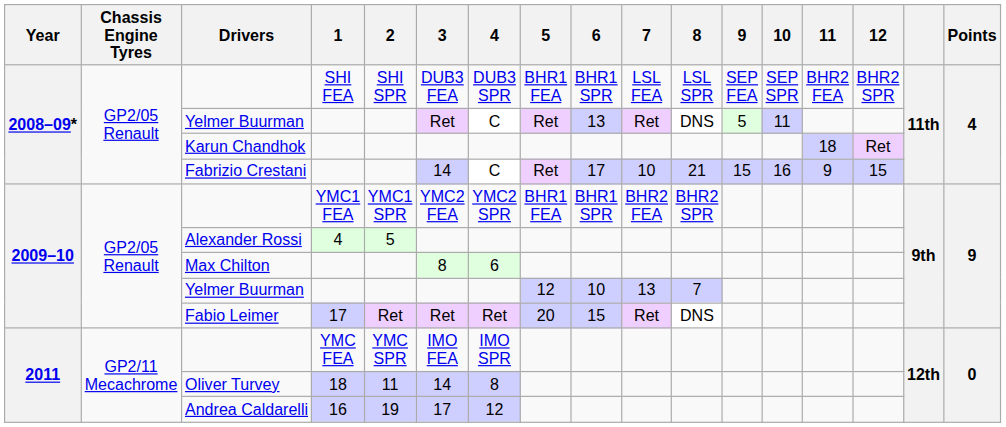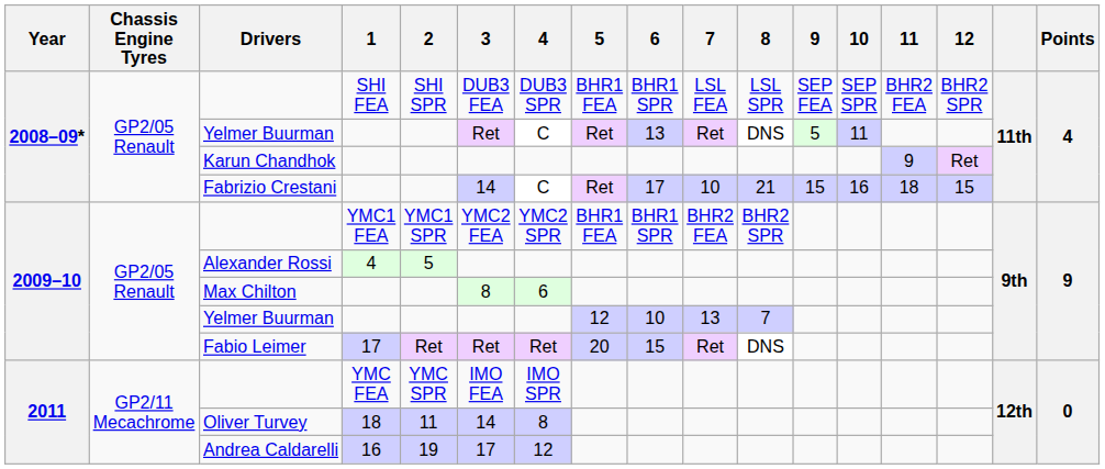 <table class="wikitable" style="text-align:center; font-size:85%;">
 <tr>
 <th>Year</th>
 <th>Chassis<br>Engine<br>Tyres</th>
 <th>Drivers</th>
 <th>1</th>
 <th>2</th>
 <th>3</th>
 <th>4</th>
 <th>5</th>
 <th>6</th>
 <th>7</th>
 <th>8</th>
 <th>9</th>
 <th>10</th>
 <th>11</th>
 <th>12</th>
 <th></th>
 <th>Points</th>
 </tr>
 <tr>
 <th rowspan=4><a href='#'>2008–09</a>*</th>
 <td rowspan=4><a href='#'>GP2/05</a><br><a href='#'>Renault</a><br></td>
 <td></td>
 <td><a href='#'>SHI<br>FEA</a></td>
 <td><a href='#'>SHI<br>SPR</a></td>
 <td><a href='#'>DUB3<br>FEA</a></td>
 <td><a href='#'>DUB3<br>SPR</a></td>
 <td><a href='#'>BHR1<br>FEA</a></td>
 <td><a href='#'>BHR1<br>SPR</a></td>
 <td><a href='#'>LSL<br>FEA</a></td>
 <td><a href='#'>LSL<br>SPR</a></td>
 <td><a href='#'>SEP<br>FEA</a></td>
 <td><a href='#'>SEP<br>SPR</a></td>
 <td><a href='#'>BHR2<br>FEA</a></td>
 <td><a href='#'>BHR2<br>SPR</a></td>
 <th rowspan=4>11th</th>
 <th rowspan=4>4</th>
 </tr>
 <tr>
 <td align=left> <a href='#'>Yelmer Buurman</a></td>
 <td></td>
 <td></td>
 <td bgcolor="#EFCFFF">Ret</td>
 <td style="background:#FFFFFF;">C</td>
 <td bgcolor="#EFCFFF">Ret</td>
 <td bgcolor="#CFCFFF">13</td>
 <td bgcolor="#EFCFFF">Ret</td>
 <td bgcolor="#FFFFFF">DNS</td>
 <td bgcolor="#DFFFDF">5</td>
 <td bgcolor="#CFCFFF">11</td>
 <td></td>
 <td></td>
 </tr>
 <tr>
 <td align=left> <a href='#'>Karun Chandhok</a></td>
 <td></td>
 <td></td>
 <td></td>
 <td></td>
 <td></td>
 <td></td>
 <td></td>
 <td></td>
 <td></td>
 <td></td>
-<td bgcolor="#CFCFFF">18</td>
+<td bgcolor="#CFCFFF">9</td>
 <td bgcolor="#EFCFFF">Ret</td>
 </tr>
 <tr>
 <td align=left> <a href='#'>Fabrizio Crestani</a></td>
 <td></td>
 <td></td>
 <td bgcolor="#CFCFFF">14</td>
 <td style="background:#FFFFFF;">C</td>
 <td bgcolor="#EFCFFF">Ret</td>
 <td bgcolor="#CFCFFF">17</td>
 <td bgcolor="#CFCFFF">10</td>
 <td bgcolor="#CFCFFF">21</td>
 <td bgcolor="#CFCFFF">15</td>
 <td bgcolor="#CFCFFF">16</td>
-<td bgcolor="#CFCFFF">9</td>
+<td bgcolor="#CFCFFF">18</td>
 <td bgcolor="#CFCFFF">15</td>
 </tr>
 <tr>
 <th rowspan=5><a href='#'>2009–10</a></th>
 <td rowspan=5><a href='#'>GP2/05</a><br><a href='#'>Renault</a><br></td>
 <td></td>
 <td><a href='#'>YMC1<br>FEA</a></td>
 <td><a href='#'>YMC1<br>SPR</a></td>
 <td><a href='#'>YMC2<br>FEA</a></td>
 <td><a href='#'>YMC2<br>SPR</a></td>
 <td><a href='#'>BHR1<br>FEA</a></td>
 <td><a href='#'>BHR1<br>SPR</a></td>
 <td><a href='#'>BHR2<br>FEA</a></td>
 <td><a href='#'>BHR2<br>SPR</a></td>
 <td></td>
 <td></td>
 <td></td>
 <td></td>
 <th rowspan=5>9th</th>
 <th rowspan=5>9</th>
 </tr>
 <tr>
 <td align=left> <a href='#'>Alexander Rossi</a></td>
 <td bgcolor="#DFFFDF">4</td>
 <td bgcolor="#DFFFDF">5</td>
 <td></td>
 <td></td>
 <td></td>
 <td></td>
 <td></td>
 <td></td>
 <td></td>
 <td></td>
 <td></td>
 <td></td>
 </tr>
 <tr>
 <td align=left> <a href='#'>Max Chilton</a></td>
 <td></td>
 <td></td>
 <td bgcolor="#DFFFDF">8</td>
 <td bgcolor="#DFFFDF">6</td>
 <td></td>
 <td></td>
 <td></td>
 <td></td>
 <td></td>
 <td></td>
 <td></td>
 <td></td>
 </tr>
 <tr>
 <td align=left> <a href='#'>Yelmer Buurman</a></td>
 <td></td>
 <td></td>
 <td></td>
 <td></td>
 <td bgcolor="#CFCFFF">12</td>
 <td bgcolor="#CFCFFF">10</td>
 <td bgcolor="#CFCFFF">13</td>
 <td bgcolor="#CFCFFF">7</td>
 <td></td>
 <td></td>
 <td></td>
 <td></td>
 </tr>
 <tr>
 <td align=left> <a href='#'>Fabio Leimer</a></td>
 <td bgcolor="#CFCFFF">17</td>
 <td bgcolor="#EFCFFF">Ret</td>
 <td bgcolor="#EFCFFF">Ret</td>
 <td bgcolor="#EFCFFF">Ret</td>
 <td bgcolor="#CFCFFF">20</td>
 <td bgcolor="#CFCFFF">15</td>
 <td bgcolor="#EFCFFF">Ret</td>
 <td bgcolor="#FFFFFF">DNS</td>
 <td></td>
 <td></td>
 <td></td>
 <td></td>
 </tr>
 <tr>
 <th rowspan=3><a href='#'>2011</a></th>
 <td rowspan=3><a href='#'>GP2/11</a><br><a href='#'>Mecachrome</a><br></td>
 <td></td>
 <td><a href='#'>YMC<br>FEA</a></td>
 <td><a href='#'>YMC<br>SPR</a></td>
 <td><a href='#'>IMO<br>FEA</a></td>
 <td><a href='#'>IMO<br>SPR</a></td>
 <td></td>
 <td></td>
 <td></td>
 <td></td>
 <td></td>
 <td></td>
 <td></td>
 <td></td>
 <th rowspan=3>12th</th>
 <th rowspan=3>0</th>
 </tr>
 <tr>
 <td align="left"> <a href='#'>Oliver Turvey</a></td>
 <td bgcolor="#CFCFFF">18</td>
 <td bgcolor="#CFCFFF">11</td>
 <td bgcolor="#CFCFFF">14</td>
 <td bgcolor="#CFCFFF">8</td>
 <td></td>
 <td></td>
 <td></td>
 <td></td>
 <td></td>
 <td></td>
 <td></td>
 <td></td>
 </tr>
 <tr>
 <td align="left"> <a href='#'>Andrea Caldarelli</a></td>
 <td bgcolor="#CFCFFF">16</td>
 <td bgcolor="#CFCFFF">19</td>
 <td bgcolor="#CFCFFF">17</td>
 <td bgcolor="#CFCFFF">12</td>
 <td></td>
 <td></td>
 <td></td>
 <td></td>
 <td></td>
 <td></td>
 <td></td>
 <td></td>
 </tr>
 </table>
